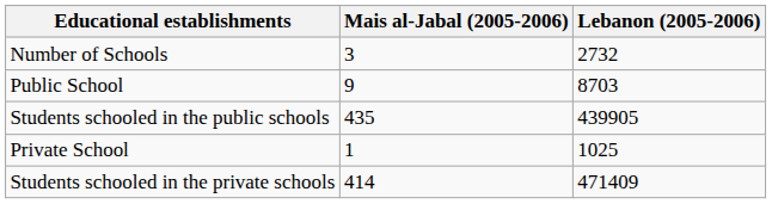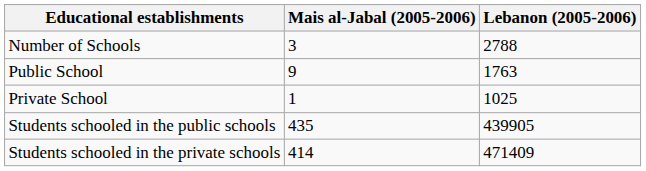 <table class="wikitable">
 <tr>
 <th>Educational establishments</th>
 <th>Mais al-Jabal (2005-2006)</th>
 <th>Lebanon (2005-2006)</th>
 </tr>
 <tr>
 <td>Number of Schools</td>
 <td>3</td>
-<td>2732</td>
+<td>2788</td>
 </tr>
 <tr>
 <td>Public School</td>
 <td>9</td>
-<td>8703</td>
+<td>1763</td>
+</tr>
+<tr>
+<td>Private School</td>
+<td>1</td>
+<td>1025</td>
 </tr>
 <tr>
 <td>Students schooled in the public schools</td>
 <td>435</td>
 <td>439905</td>
 </tr>
 <tr>
-<td>Private School</td>
-<td>1</td>
-<td>1025</td>
-</tr>
-<tr>
 <td>Students schooled in the private schools</td>
 <td>414</td>
 <td>471409</td>
 </tr>
 </table>
